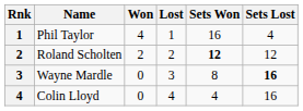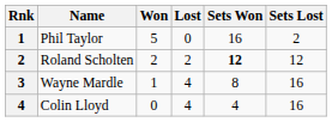 <table class="wikitable" style="text-align:center">
 <tr>
 <th>Rnk</th>
 <th>Name</th>
 <th>Won</th>
 <th>Lost</th>
 <th>Sets Won</th>
 <th>Sets Lost</th>
 </tr>
 <tr>
 <th>1</th>
 <td align=left>Phil Taylor</td>
-<td>4</td>
-<td>1</td>
+<td>5</td>
+<td>0</td>
 <td>16</td>
-<td>4</td>
+<td>2</td>
 </tr>
 <tr>
 <th>2</th>
 <td align=left>Roland Scholten</td>
 <td>2</td>
 <td>2</td>
 <td><strong>12</strong></td>
 <td>12</td>
 </tr>
 <tr>
 <th>3</th>
 <td align=left>Wayne Mardle</td>
-<td>0</td>
-<td>3</td>
+<td>1</td>
+<td>4</td>
 <td>8</td>
-<td><strong>16</strong></td>
+<td>16</td>
 </tr>
 <tr>
 <th>4</th>
 <td align=left>Colin Lloyd</td>
 <td>0</td>
 <td>4</td>
 <td>4</td>
 <td>16</td>
 </tr>
 </table>
